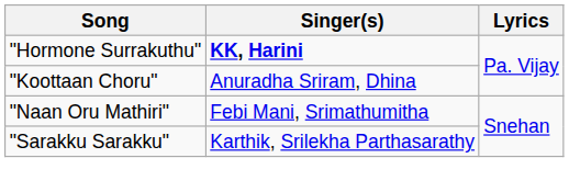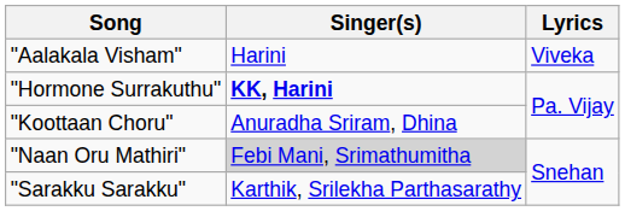 <table class="wikitable" style="font-size:95%;">
 <tr>
 <th>Song</th>
 <th>Singer(s)</th>
 <th>Lyrics</th>
+</tr>
+<tr>
+<td>"Aalakala Visham"</td>
+<td><a href='#'>Harini</a></td>
+<td><a href='#'>Viveka</a></td>
 </tr>
 <tr>
 <td>"Hormone Surrakuthu"</td>
 <td><strong><a href='#'>KK</a>, <a href='#'>Harini</a></strong></td>
 <td rowspan=2><a href='#'>Pa. Vijay</a></td>
 </tr>
 <tr>
 <td>"Koottaan Choru"</td>
 <td><a href='#'>Anuradha Sriram</a>, <a href='#'>Dhina</a></td>
 </tr>
 <tr>
 <td>"Naan Oru Mathiri"</td>
-<td><a href='#'>Febi Mani</a>, <a href='#'>Srimathumitha</a></td>
+<td style="background: lightgrey;"><a href='#'>Febi Mani</a>, <a href='#'>Srimathumitha</a></td>
 <td rowspan=2><a href='#'>Snehan</a></td>
 </tr>
 <tr>
 <td>"Sarakku Sarakku"</td>
 <td><a href='#'>Karthik</a>, <a href='#'>Srilekha Parthasarathy</a></td>
 </tr>
 </table>
